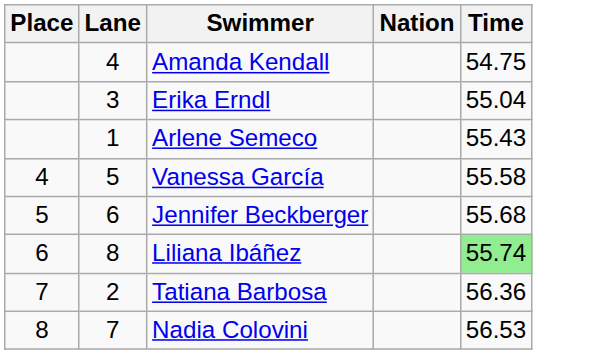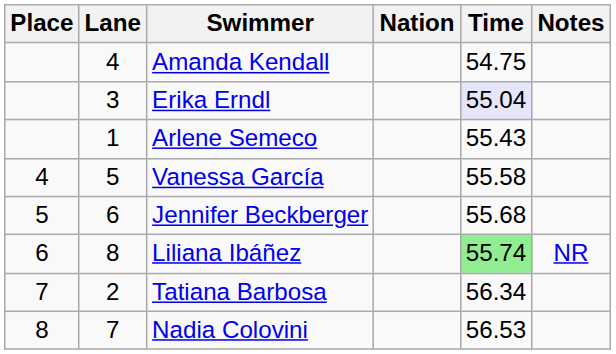 <table class="wikitable sortable" style="text-align:center">
 <tr>
 <th>Place</th>
 <th>Lane</th>
 <th>Swimmer</th>
 <th>Nation</th>
 <th>Time</th>
+<th>Notes</th>
 </tr>
 <tr>
 <td></td>
 <td>4</td>
 <td align=left><a href='#'>Amanda Kendall</a></td>
 <td align=left></td>
 <td>54.75</td>
+<td></td>
 </tr>
 <tr>
 <td></td>
 <td>3</td>
 <td align=left><a href='#'>Erika Erndl</a></td>
 <td align=left></td>
-<td>55.04</td>
+<td style="background: lavender;">55.04</td>
+<td></td>
 </tr>
 <tr>
 <td></td>
 <td>1</td>
 <td align=left><a href='#'>Arlene Semeco</a></td>
 <td align=left></td>
 <td>55.43</td>
+<td></td>
 </tr>
 <tr>
 <td>4</td>
 <td>5</td>
 <td align=left><a href='#'>Vanessa García</a></td>
 <td align=left></td>
 <td>55.58</td>
+<td></td>
 </tr>
 <tr>
 <td>5</td>
 <td>6</td>
 <td align=left><a href='#'>Jennifer Beckberger</a></td>
 <td align=left></td>
 <td>55.68</td>
+<td></td>
 </tr>
 <tr>
 <td>6</td>
 <td>8</td>
 <td align=left><a href='#'>Liliana Ibáñez</a></td>
 <td align=left></td>
 <td style="background: lightgreen;">55.74</td>
+<td><a href='#'>NR</a></td>
 </tr>
 <tr>
 <td>7</td>
 <td>2</td>
 <td align=left><a href='#'>Tatiana Barbosa</a></td>
 <td align=left></td>
-<td>56.36</td>
+<td>56.34</td>
+<td></td>
 </tr>
 <tr>
 <td>8</td>
 <td>7</td>
 <td align=left><a href='#'>Nadia Colovini</a></td>
 <td align=left></td>
 <td>56.53</td>
+<td></td>
 </tr>
 </table>
